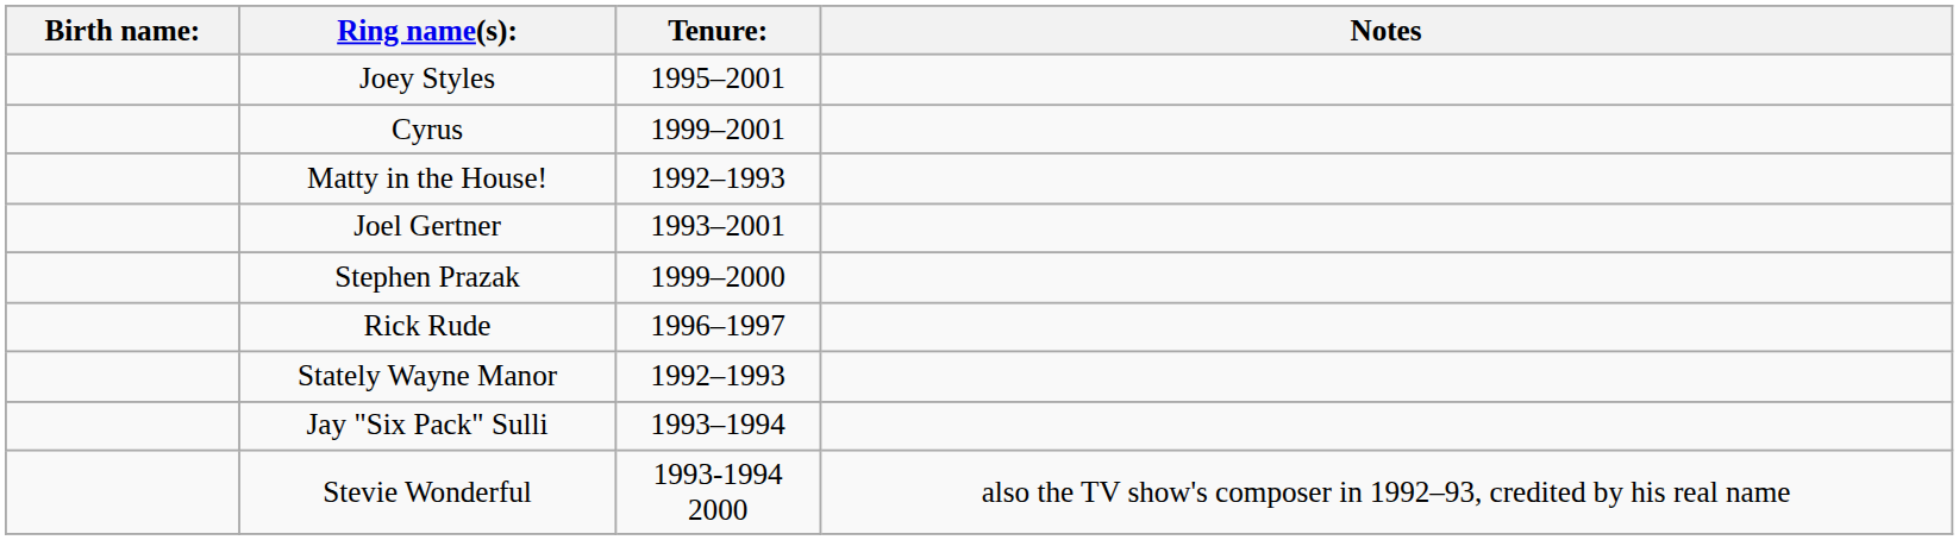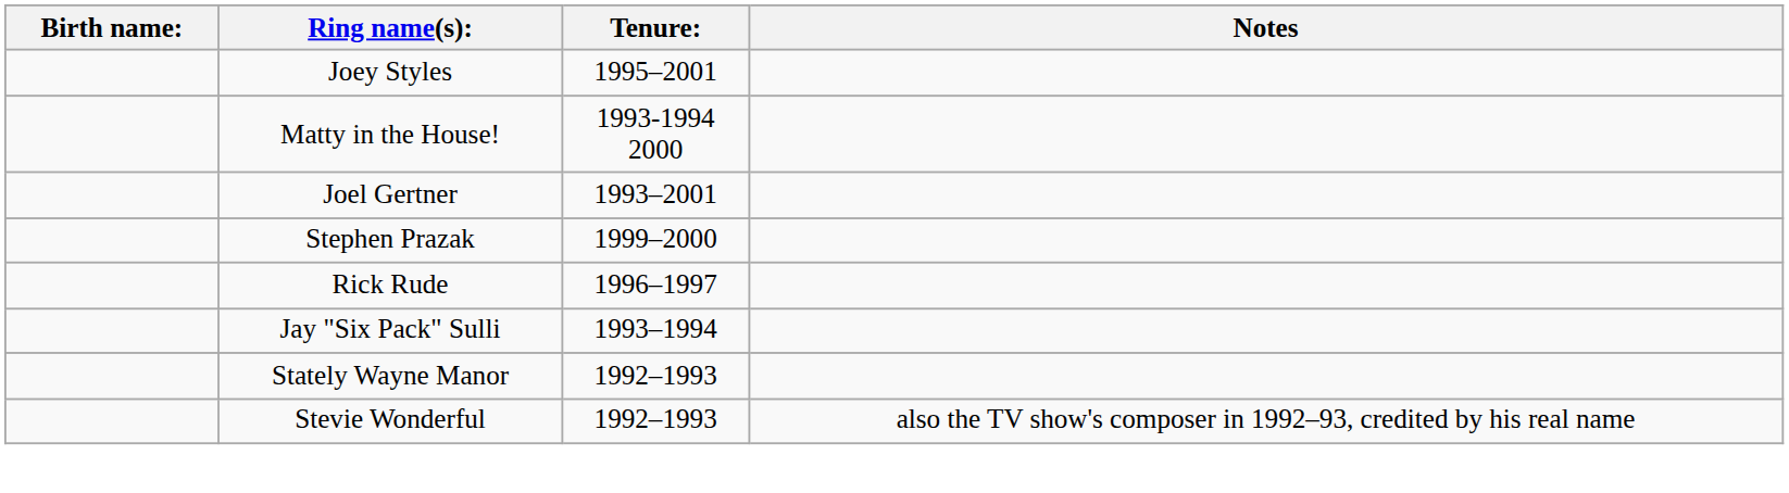 <table class="sortable wikitable" style="font-size:85%; text-align:center; width:70%;">
 <tr>
 <th>Birth name:</th>
 <th><a href='#'>Ring name</a>(s):</th>
 <th>Tenure:</th>
 <th>Notes</th>
 </tr>
 <tr>
 <td></td>
 <td>Joey Styles</td>
 <td sort>1995–2001</td>
 <td></td>
 </tr>
 <tr>
 <td></td>
-<td>Cyrus</td>
-<td sort>1999–2001</td>
-<td></td>
-</tr>
-<tr>
-<td></td>
 <td>Matty in the House!</td>
-<td sort>1992–1993</td>
+<td sort>1993-1994<br>2000</td>
 <td></td>
 </tr>
 <tr>
 <td></td>
 <td>Joel Gertner</td>
 <td sort>1993–2001</td>
 <td></td>
 </tr>
 <tr>
 <td></td>
 <td>Stephen Prazak</td>
 <td sort>1999–2000</td>
 <td></td>
 </tr>
 <tr>
 <td> </td>
 <td>Rick Rude</td>
 <td sort>1996–1997</td>
 <td></td>
 </tr>
 <tr>
 <td></td>
+<td>Jay "Six Pack" Sulli</td>
+<td sort>1993–1994</td>
+<td></td>
+</tr>
+<tr>
+<td></td>
 <td>Stately Wayne Manor</td>
 <td sort>1992–1993</td>
 <td></td>
 </tr>
 <tr>
 <td></td>
-<td>Jay "Six Pack" Sulli</td>
-<td sort>1993–1994</td>
-<td></td>
-</tr>
-<tr>
-<td></td>
 <td>Stevie Wonderful</td>
-<td sort>1993-1994<br>2000</td>
+<td sort>1992–1993</td>
 <td>also the TV show's composer in 1992–93, credited by his real name</td>
 </tr>
 </table>
